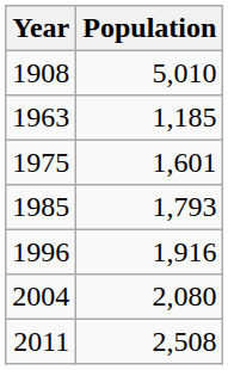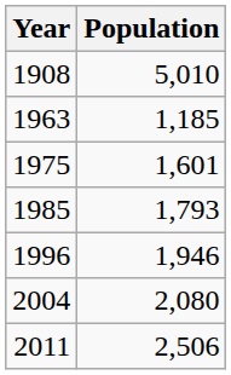 <table class="wikitable" style="line-height:1.1em;">
 <tr>
 <th>Year</th>
 <th>Population</th>
 </tr>
 <tr align="right">
 <td>1908</td>
 <td>5,010</td>
 </tr>
 <tr align="right">
 <td>1963</td>
 <td>1,185</td>
 </tr>
 <tr align="right">
 <td>1975</td>
 <td>1,601</td>
 </tr>
 <tr align="right">
 <td>1985</td>
 <td>1,793</td>
 </tr>
 <tr align="right">
 <td>1996</td>
-<td>1,916</td>
+<td>1,946</td>
 </tr>
 <tr align="right">
 <td>2004</td>
 <td>2,080</td>
 </tr>
 <tr align="right">
 <td>2011</td>
-<td>2,508</td>
+<td>2,506</td>
 </tr>
 </table>
